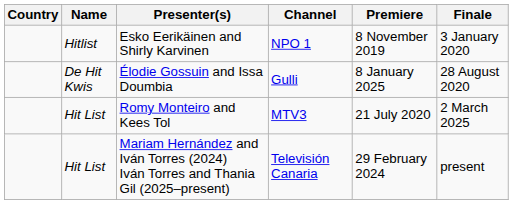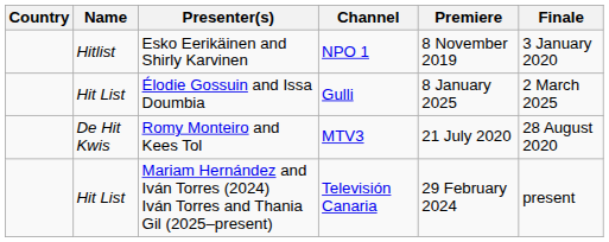 <table class="wikitable">
 <tr>
 <th>Country</th>
 <th>Name</th>
 <th>Presenter(s)</th>
 <th>Channel</th>
 <th>Premiere</th>
 <th>Finale</th>
 </tr>
 <tr>
 <td></td>
 <td><em>Hitlist</em></td>
 <td>Esko Eerikäinen and Shirly Karvinen</td>
 <td><a href='#'>NPO 1</a></td>
 <td>8 November 2019</td>
 <td>3 January 2020</td>
 </tr>
 <tr>
 <td></td>
-<td><em>De Hit Kwis</em></td>
+<td><em>Hit List</em></td>
 <td><a href='#'>Élodie Gossuin</a> and Issa Doumbia</td>
 <td><a href='#'>Gulli</a></td>
 <td>8 January 2025</td>
-<td>28 August 2020</td>
+<td>2 March 2025</td>
 </tr>
 <tr>
 <td></td>
-<td><em>Hit List</em></td>
+<td><em>De Hit Kwis</em></td>
 <td><a href='#'>Romy Monteiro</a> and Kees Tol</td>
 <td><a href='#'>MTV3</a></td>
 <td>21 July 2020</td>
-<td>2 March 2025</td>
+<td>28 August 2020</td>
 </tr>
 <tr>
 <td></td>
 <td><em>Hit List</em></td>
 <td><a href='#'>Mariam Hernández</a> and Iván Torres (2024)<br> Iván Torres and Thania Gil (2025–present)</td>
 <td><a href='#'>Televisión Canaria</a></td>
 <td>29 February 2024</td>
 <td>present</td>
 </tr>
 </table>
